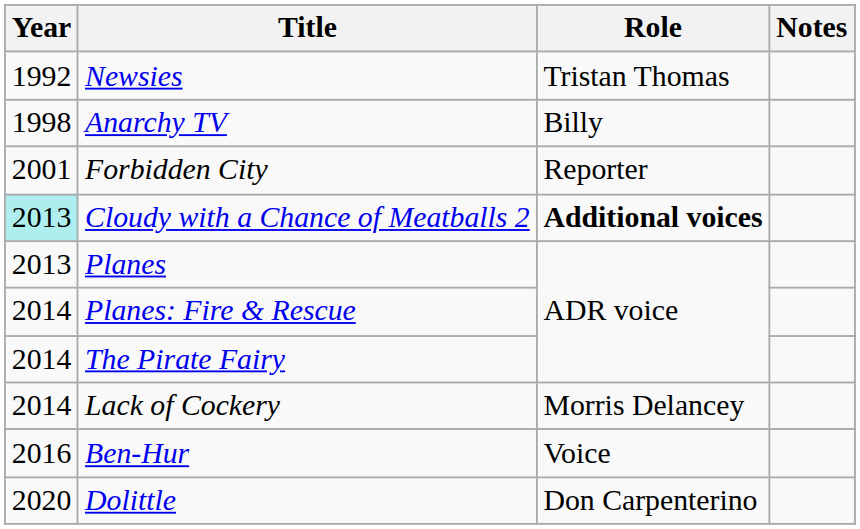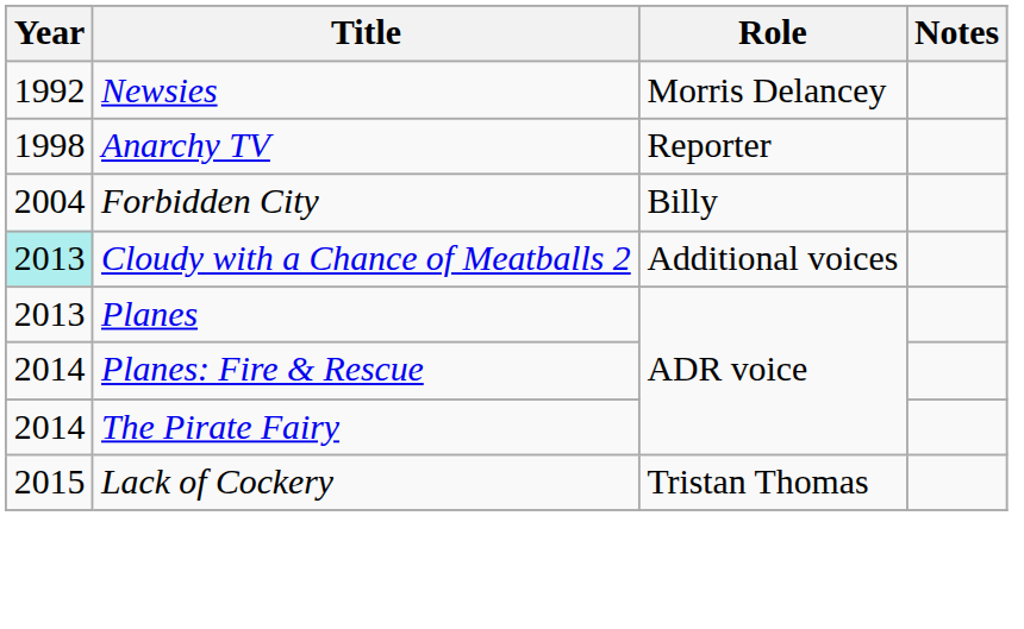 <table class="wikitable sortable">
 <tr>
 <th>Year</th>
 <th>Title</th>
 <th>Role</th>
 <th>Notes</th>
 </tr>
 <tr>
 <td>1992</td>
 <td><em><a href='#'>Newsies</a></em></td>
-<td>Tristan Thomas</td>
+<td>Morris Delancey</td>
 <td></td>
 </tr>
 <tr>
 <td>1998</td>
 <td><em><a href='#'>Anarchy TV</a></em></td>
-<td>Billy</td>
+<td>Reporter</td>
 <td></td>
 </tr>
 <tr>
-<td>2001</td>
+<td>2004</td>
 <td><em>Forbidden City</em></td>
-<td>Reporter</td>
+<td>Billy</td>
 <td></td>
 </tr>
 <tr>
 <td style="background: paleturquoise;">2013</td>
 <td><em><a href='#'>Cloudy with a Chance of Meatballs 2</a></em></td>
-<td><strong>Additional voices</strong></td>
+<td>Additional voices</td>
 <td></td>
 </tr>
 <tr>
 <td>2013</td>
 <td><a href='#'><em>Planes</em></a></td>
 <td rowspan="3">ADR voice</td>
 <td></td>
 </tr>
 <tr>
 <td>2014</td>
 <td><em><a href='#'>Planes: Fire & Rescue</a></em></td>
 <td></td>
 </tr>
 <tr>
 <td>2014</td>
 <td><em><a href='#'>The Pirate Fairy</a></em></td>
 <td></td>
 </tr>
 <tr>
-<td>2014</td>
+<td>2015</td>
 <td><em>Lack of Cockery</em></td>
-<td>Morris Delancey</td>
-<td></td>
-</tr>
-<tr>
-<td>2016</td>
-<td><a href='#'><em>Ben-Hur</em></a></td>
-<td>Voice</td>
-<td></td>
-</tr>
-<tr>
-<td>2020</td>
-<td><a href='#'><em>Dolittle</em></a></td>
-<td>Don Carpenterino</td>
+<td>Tristan Thomas</td>
 <td></td>
 </tr>
 </table>
